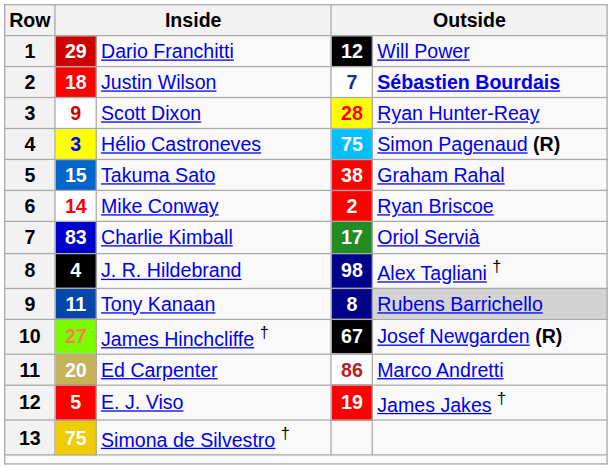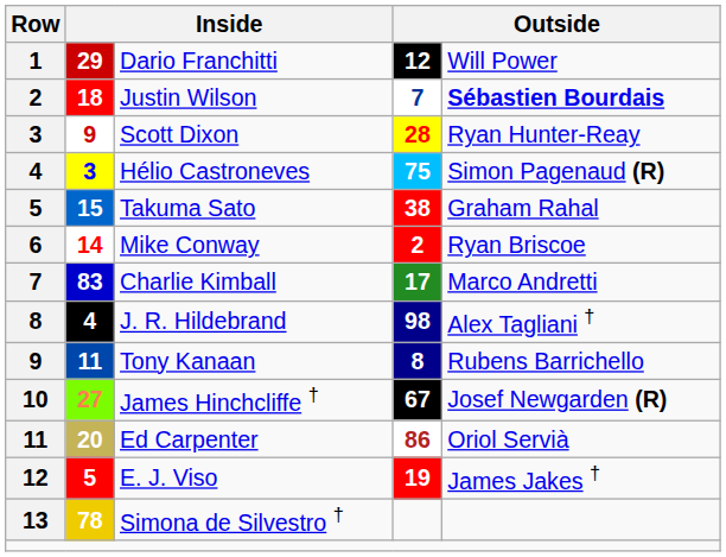 <table class="wikitable" style="font-size: 95%;">
 <tr>
 <th width="25">Row</th>
 <th colspan=2 width="200">Inside</th>
 <th colspan=2 width="200">Outside</th>
 </tr>
 <tr>
 <th>1</th>
 <td style="background:#CC0000; color:white;" align="center" width="25"><strong>29</strong></td>
 <td width="175"> <a href='#'>Dario Franchitti</a></td>
 <td style="background:black; color:white;" align="center" width="25"><strong>12</strong></td>
 <td width="175"> <a href='#'>Will Power</a></td>
 </tr>
 <tr>
 <th>2</th>
 <td style="background:red; color:white;" align="center"><strong>18</strong></td>
 <td> <a href='#'>Justin Wilson</a></td>
 <td style="background:white; color:#003399;" align="center"><strong>7</strong></td>
 <td><strong> <a href='#'>Sébastien Bourdais</a></strong></td>
 </tr>
 <tr>
 <th>3</th>
 <td style="background:white; color:#CC0000;" align="center"><strong>9</strong></td>
 <td> <a href='#'>Scott Dixon</a></td>
 <td style="background:yellow; color:red;" align="center"><strong>28</strong></td>
 <td> <a href='#'>Ryan Hunter-Reay</a></td>
 </tr>
 <tr>
 <th>4</th>
 <td style="background:yellow; color:blue;" align="center"><strong>3</strong></td>
 <td> <a href='#'>Hélio Castroneves</a></td>
 <td style="background:deepskyblue; color:white;" align=center width="25"><strong>75</strong></td>
 <td> <a href='#'>Simon Pagenaud</a> <strong>(R)</strong></td>
 </tr>
 <tr>
 <th>5</th>
 <td style="background:#0066CC; color:white;" align="center"><strong>15</strong></td>
 <td> <a href='#'>Takuma Sato</a></td>
 <td style="background:red; color:white;" align="center"><strong>38</strong></td>
 <td> <a href='#'>Graham Rahal</a></td>
 </tr>
 <tr>
 <th>6</th>
 <td style="background:white; color:red;" align="center"><strong>14</strong></td>
 <td> <a href='#'>Mike Conway</a></td>
 <td style="background:red; color:white;" align="center"><strong>2</strong></td>
 <td> <a href='#'>Ryan Briscoe</a></td>
 </tr>
 <tr>
 <th>7</th>
 <td style="background:mediumblue; color:white;" align="center"><strong>83</strong></td>
 <td> <a href='#'>Charlie Kimball</a></td>
 <td style="background:forestgreen; color:white;" align="center"><strong>17</strong></td>
-<td> <a href='#'>Oriol Servià</a></td>
+<td> <a href='#'>Marco Andretti</a></td>
 </tr>
 <tr>
 <th>8</th>
 <td style="background:black; color:white;" align="center"><strong>4</strong></td>
 <td> <a href='#'>J. R. Hildebrand</a></td>
 <td style="background:darkblue; color:white;" align="center"><strong>98</strong></td>
 <td> <a href='#'>Alex Tagliani</a> <sup>†</sup></td>
 </tr>
 <tr>
 <th>9</th>
 <td style="background:#0047AB; color:white;" align="center"><strong>11</strong></td>
 <td> <a href='#'>Tony Kanaan</a></td>
 <td style="background:darkblue; color:white;" align="center"><strong>8</strong></td>
-<td style="background: lightgrey;"> <a href='#'>Rubens Barrichello</a></td>
+<td> <a href='#'>Rubens Barrichello</a></td>
 </tr>
 <tr>
 <th>10</th>
 <td style="background:lawngreen; color:coral;" align="center"><strong>27</strong></td>
 <td> <a href='#'>James Hinchcliffe</a> <sup>†</sup></td>
 <td style="background:black; color:white;" align="center"><strong>67</strong></td>
 <td> <a href='#'>Josef Newgarden</a> <strong>(R)</strong></td>
 </tr>
 <tr>
 <th>11</th>
 <td style="background:#C5B358; color:white;" align="center"><strong>20</strong></td>
 <td> <a href='#'>Ed Carpenter</a></td>
 <td style="background:white; color:firebrick;" align="center"><strong>86</strong></td>
-<td> <a href='#'>Marco Andretti</a></td>
+<td> <a href='#'>Oriol Servià</a></td>
 </tr>
 <tr>
 <th>12</th>
 <td style="background:red; color:white;" align="center"><strong>5</strong></td>
 <td> <a href='#'>E. J. Viso</a></td>
 <td style="background:red; color:white;" align="center"><strong>19</strong></td>
 <td> <a href='#'>James Jakes</a> <sup>†</sup></td>
 </tr>
 <tr>
 <th>13</th>
-<td style="background:#EFCC00; color:white;" align="center"><strong>75</strong></td>
+<td style="background:#EFCC00; color:white;" align="center"><strong>78</strong></td>
 <td> <a href='#'>Simona de Silvestro</a> <sup>†</sup></td>
 <td></td>
 <td></td>
 </tr>
 <tr>
 <td colspan=5></td>
 </tr>
 </table>
